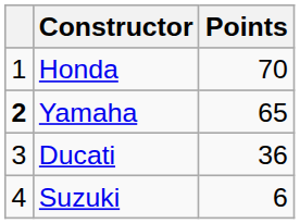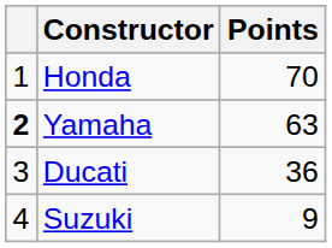 <table class="wikitable" style="font-size: 95%;">
 <tr>
 <th></th>
 <th>Constructor</th>
 <th>Points</th>
 </tr>
 <tr>
 <td align=center>1</td>
 <td> <a href='#'>Honda</a></td>
 <td align=right>70</td>
 </tr>
 <tr>
 <td align=center><strong>2</strong></td>
 <td> <a href='#'>Yamaha</a></td>
-<td align=right>65</td>
+<td align=right>63</td>
 </tr>
 <tr>
 <td align=center>3</td>
 <td> <a href='#'>Ducati</a></td>
 <td align=right>36</td>
 </tr>
 <tr>
 <td align=center>4</td>
 <td> <a href='#'>Suzuki</a></td>
-<td align=right>6</td>
+<td align=right>9</td>
 </tr>
 </table>
